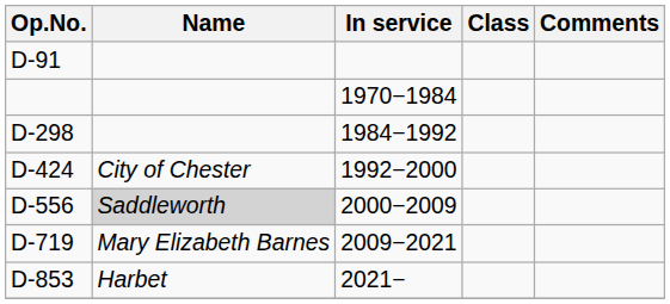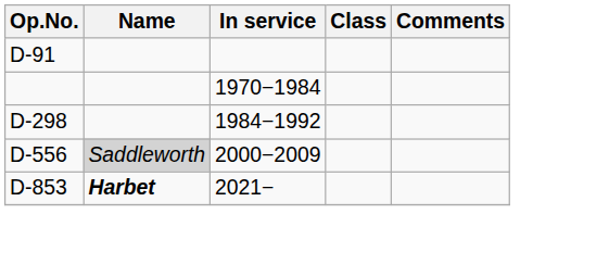 <table class="wikitable">
 <tr>
 <th>Op.No.</th>
 <th>Name</th>
 <th>In service</th>
 <th>Class</th>
 <th>Comments</th>
 </tr>
 <tr>
 <td>D-91</td>
 <td></td>
 <td></td>
 <td></td>
 <td></td>
 </tr>
 <tr>
 <td></td>
 <td></td>
 <td>1970−1984</td>
 <td></td>
 <td></td>
 </tr>
 <tr>
 <td>D-298</td>
 <td></td>
 <td>1984−1992</td>
 <td></td>
 <td></td>
 </tr>
 <tr>
-<td>D-424</td>
-<td><em>City of Chester</em></td>
-<td>1992−2000</td>
-<td></td>
-<td></td>
-</tr>
-<tr>
 <td>D-556</td>
 <td style="background: lightgrey;"><em>Saddleworth</em></td>
 <td>2000−2009</td>
 <td></td>
 <td></td>
 </tr>
 <tr>
-<td>D-719</td>
-<td><em>Mary Elizabeth Barnes</em></td>
-<td>2009−2021</td>
-<td></td>
-<td></td>
-</tr>
-<tr>
 <td>D-853</td>
-<td><em>Harbet</em></td>
+<td><strong><em>Harbet</em></strong></td>
 <td>2021−</td>
 <td></td>
 <td></td>
 </tr>
 <tr>
 </tr>
 </table>
